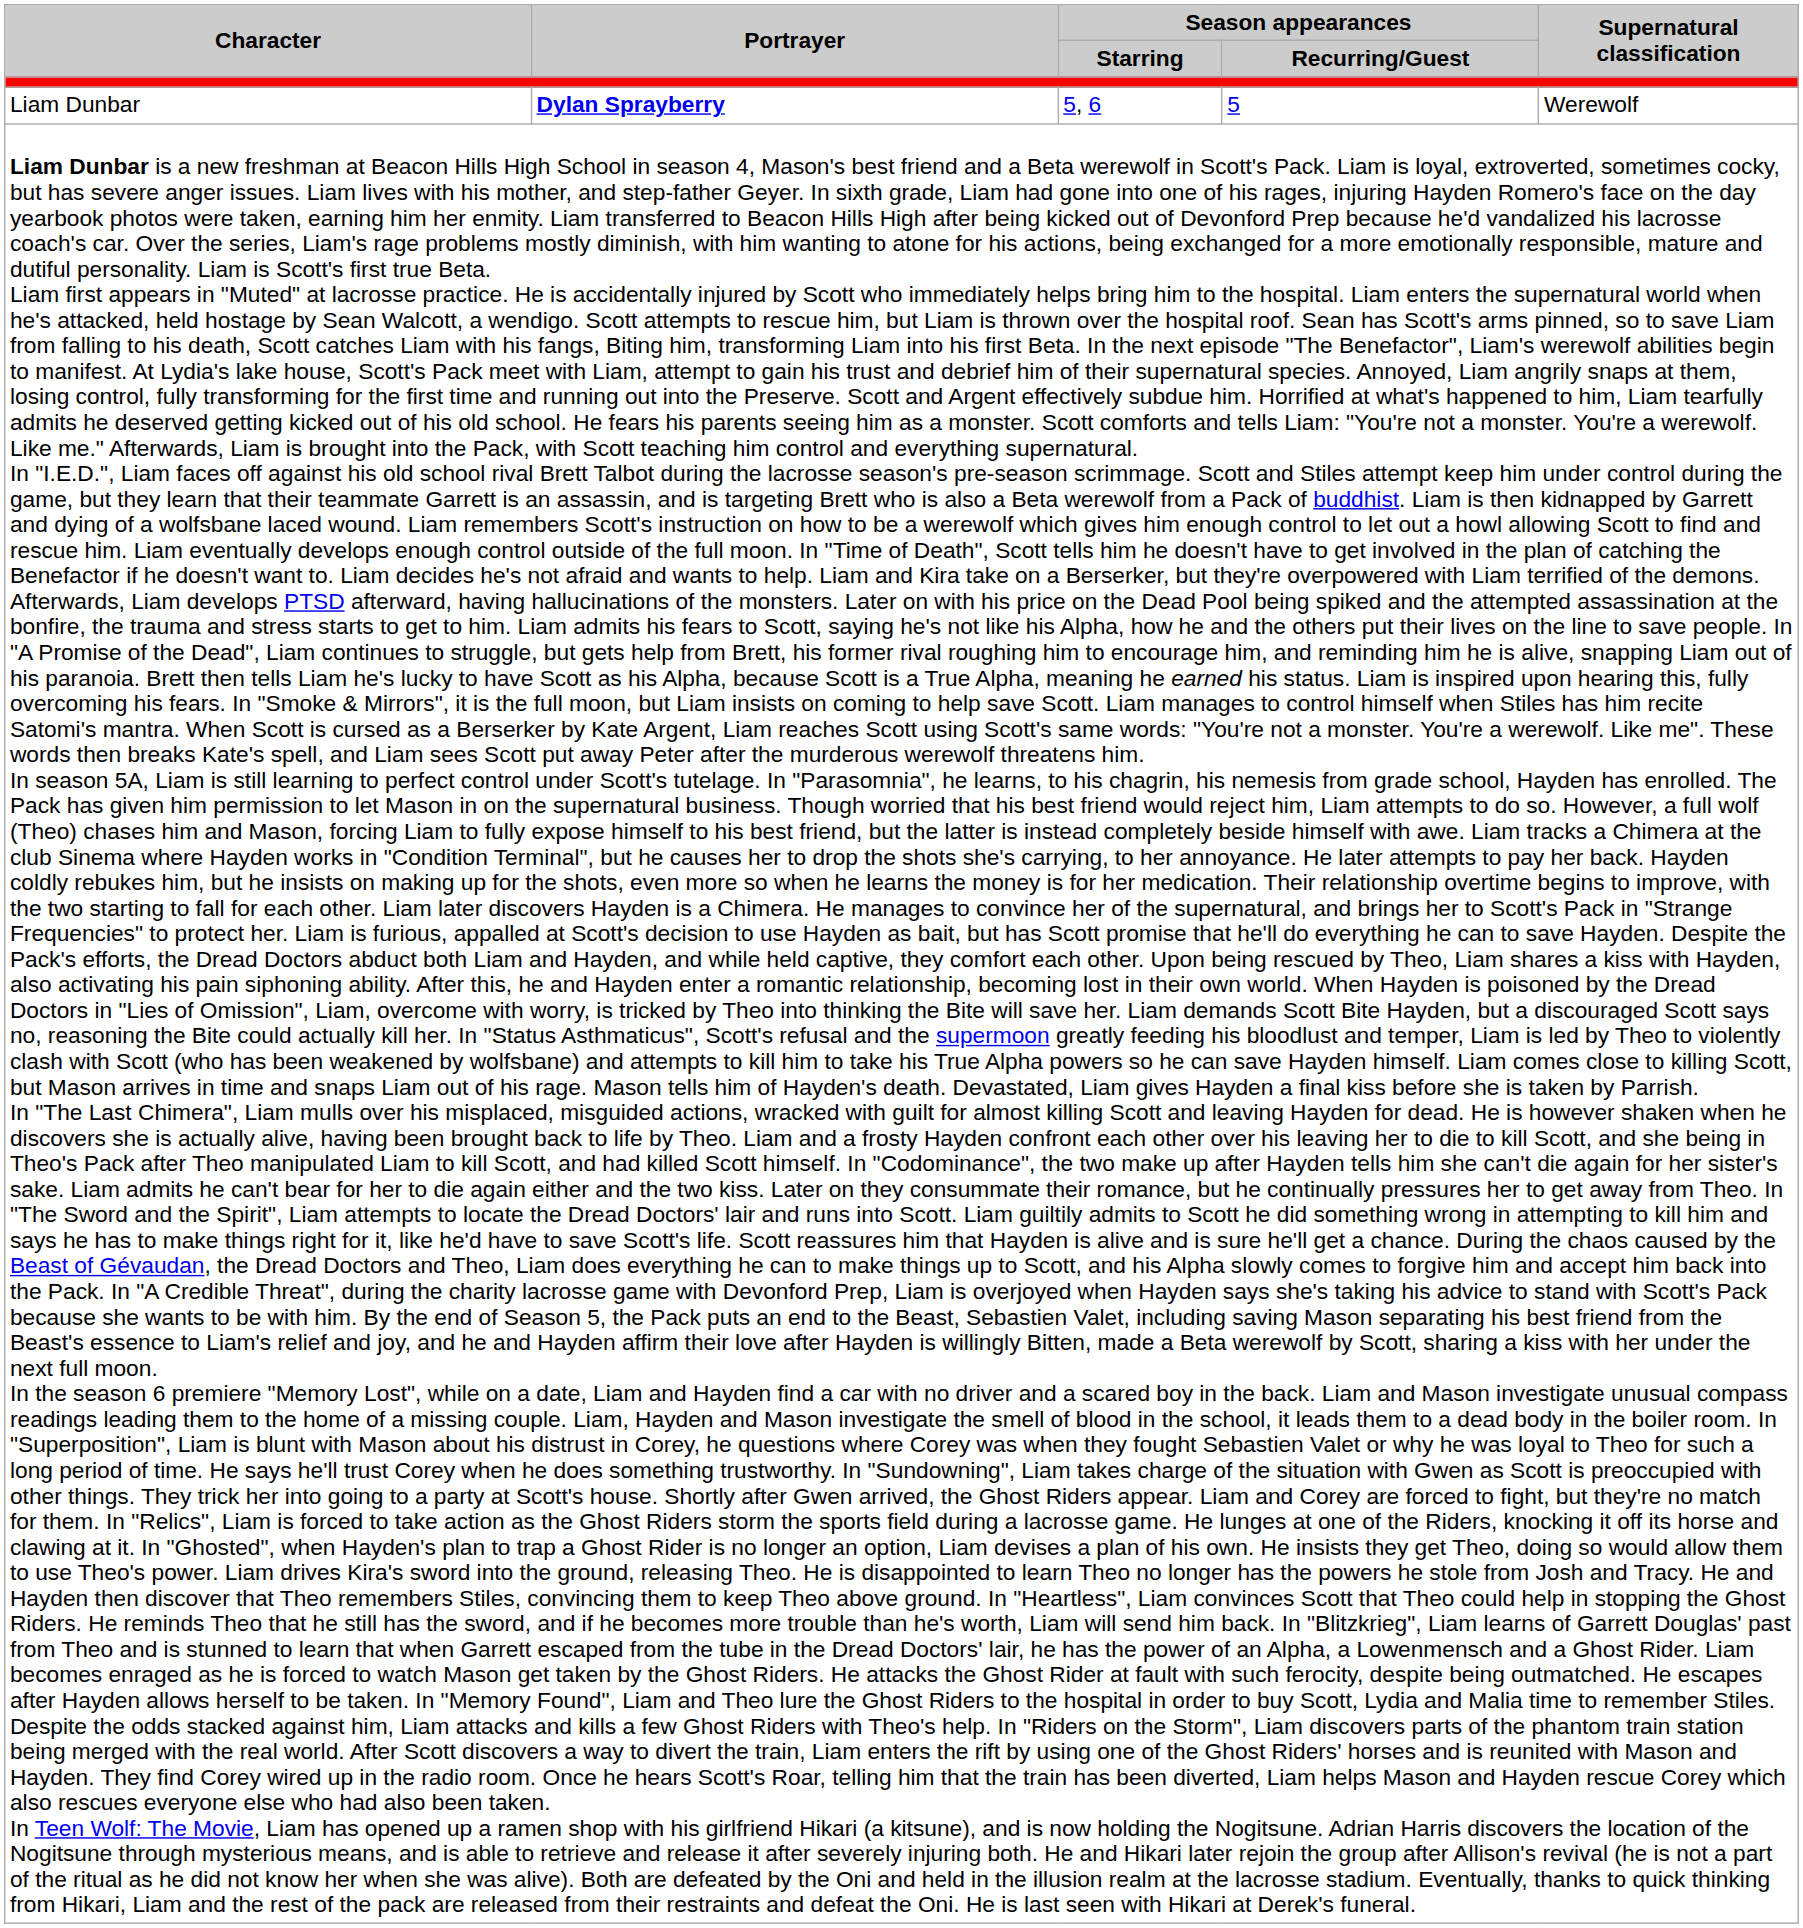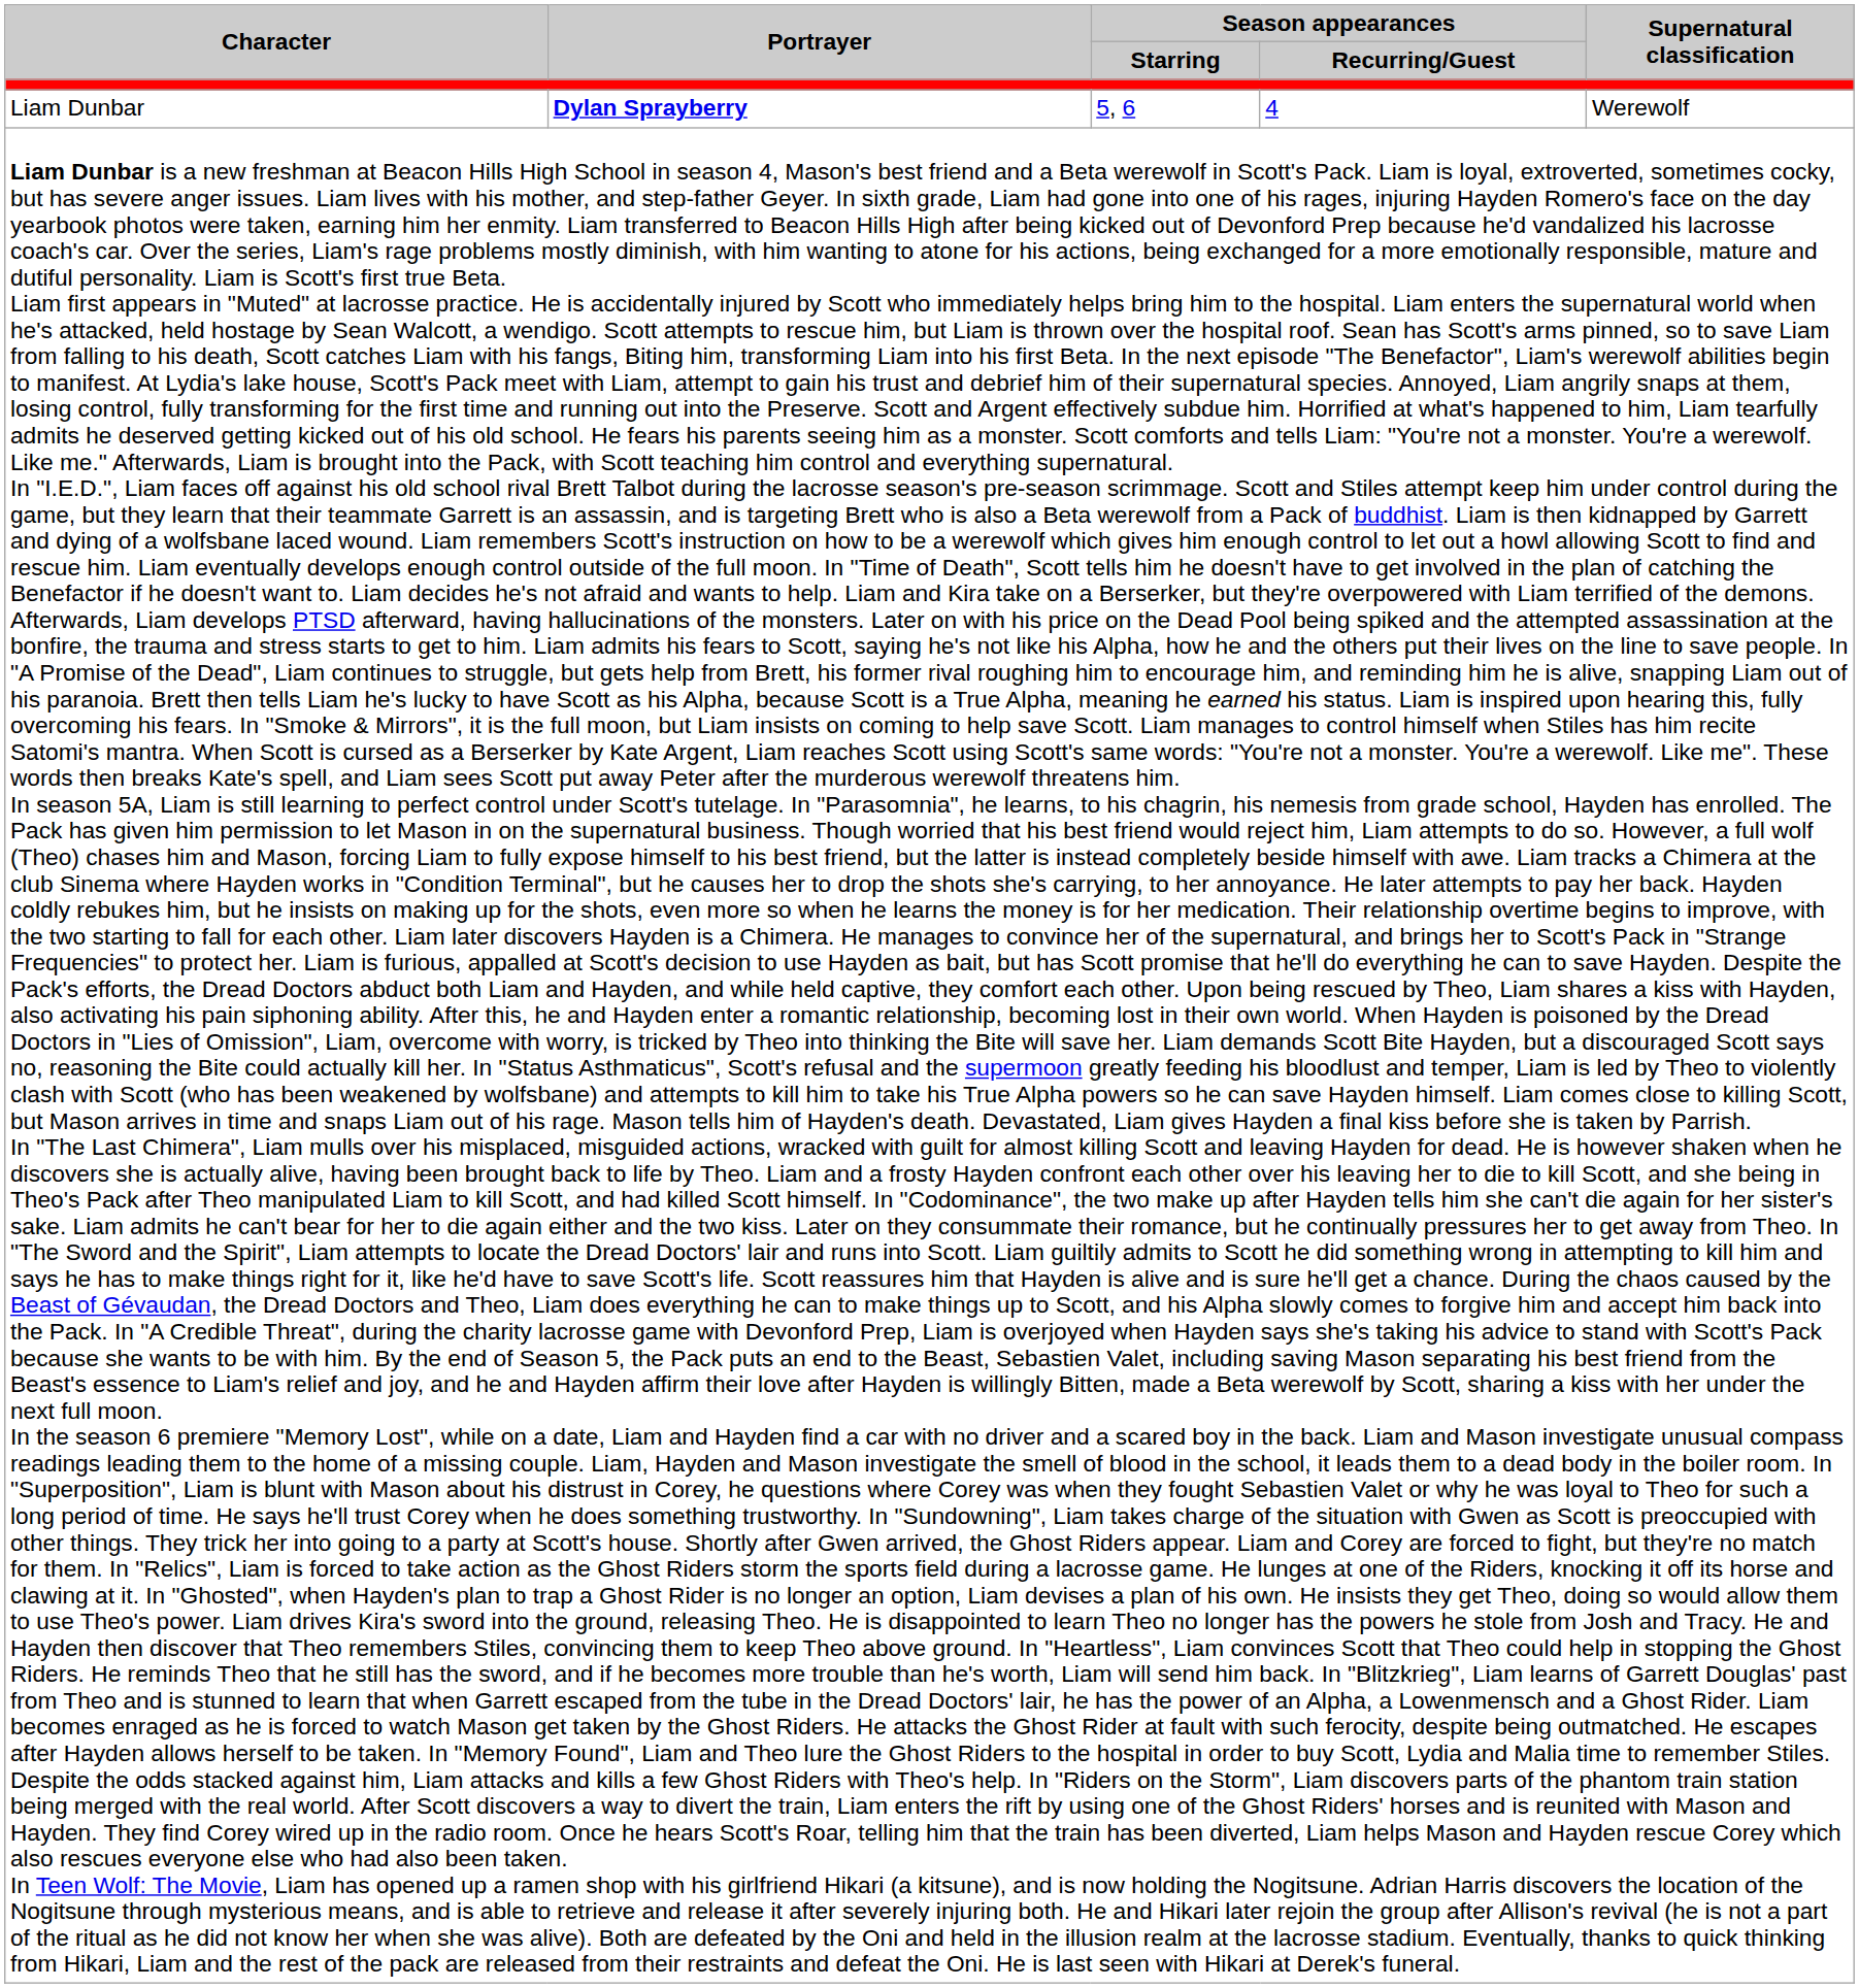 <table class="wikitable sortable" style="width:100%; margin-right:auto; background:#fff;">
 <tr style="color:black">
 <th rowspan="2" style="background:#ccc; width:16%;">Character</th>
 <th rowspan="2" style="background:#ccc; width:16%;">Portrayer</th>
 <th colspan="2" style="background:#ccc; width:13%;">Season appearances</th>
 <th rowspan="2" style="background:#ccc; width:7%;">Supernatural classification</th>
 </tr>
 <tr>
 <th style="background:#ccc;">Starring</th>
 <th style="background:#ccc;">Recurring/Guest</th>
 </tr>
 <tr>
 <td colspan="5" style="background:red;"></td>
 </tr>
 <tr>
 <td id="Liam">Liam Dunbar</td>
 <td><strong><a href='#'>Dylan Sprayberry</a></strong></td>
 <td><a href='#'>5</a>, <a href='#'>6</a></td>
-<td><a href='#'>5</a></td>
+<td><a href='#'>4</a></td>
 <td>Werewolf</td>
 </tr>
 <tr>
 <td colspan=5><br><strong>Liam Dunbar</strong> is a new freshman at Beacon Hills High School in season 4, Mason's best friend and a Beta werewolf in Scott's Pack. Liam is loyal, extroverted, sometimes cocky, but has severe anger issues. Liam lives with his mother, and step-father Geyer. In sixth grade, Liam had gone into one of his rages, injuring Hayden Romero's face on the day yearbook photos were taken, earning him her enmity. Liam transferred to Beacon Hills High after being kicked out of Devonford Prep because he'd vandalized his lacrosse coach's car. Over the series, Liam's rage problems mostly diminish, with him wanting to atone for his actions, being exchanged for a more emotionally responsible, mature and dutiful personality. Liam is Scott's first true Beta.<br>Liam first appears in "Muted" at lacrosse practice. He is accidentally injured by Scott who immediately helps bring him to the hospital. Liam enters the supernatural world when he's attacked, held hostage by Sean Walcott, a wendigo. Scott attempts to rescue him, but Liam is thrown over the hospital roof. Sean has Scott's arms pinned, so to save Liam from falling to his death, Scott catches Liam with his fangs, Biting him, transforming Liam into his first Beta. In the next episode "The Benefactor", Liam's werewolf abilities begin to manifest. At Lydia's lake house, Scott's Pack meet with Liam, attempt to gain his trust and debrief him of their supernatural species. Annoyed, Liam angrily snaps at them, losing control, fully transforming for the first time and running out into the Preserve. Scott and Argent effectively subdue him. Horrified at what's happened to him, Liam tearfully admits he deserved getting kicked out of his old school. He fears his parents seeing him as a monster. Scott comforts and tells Liam: "You're not a monster. You're a werewolf. Like me." Afterwards, Liam is brought into the Pack, with Scott teaching him control and everything supernatural.<br>In "I.E.D.", Liam faces off against his old school rival Brett Talbot during the lacrosse season's pre-season scrimmage. Scott and Stiles attempt keep him under control during the game, but they learn that their teammate Garrett is an assassin, and is targeting Brett who is also a Beta werewolf from a Pack of <a href='#'>buddhist</a>. Liam is then kidnapped by Garrett and dying of a wolfsbane laced wound. Liam remembers Scott's instruction on how to be a werewolf which gives him enough control to let out a howl allowing Scott to find and rescue him. Liam eventually develops enough control outside of the full moon. In "Time of Death", Scott tells him he doesn't have to get involved in the plan of catching the Benefactor if he doesn't want to. Liam decides he's not afraid and wants to help. Liam and Kira take on a Berserker, but they're overpowered with Liam terrified of the demons. Afterwards, Liam develops <a href='#'>PTSD</a> afterward, having hallucinations of the monsters. Later on with his price on the Dead Pool being spiked and the attempted assassination at the bonfire, the trauma and stress starts to get to him. Liam admits his fears to Scott, saying he's not like his Alpha, how he and the others put their lives on the line to save people. In "A Promise of the Dead", Liam continues to struggle, but gets help from Brett, his former rival roughing him to encourage him, and reminding him he is alive, snapping Liam out of his paranoia. Brett then tells Liam he's lucky to have Scott as his Alpha, because Scott is a True Alpha, meaning he <em>earned</em> his status. Liam is inspired upon hearing this, fully overcoming his fears. In "Smoke & Mirrors", it is the full moon, but Liam insists on coming to help save Scott. Liam manages to control himself when Stiles has him recite Satomi's mantra. When Scott is cursed as a Berserker by Kate Argent, Liam reaches Scott using Scott's same words: "You're not a monster. You're a werewolf. Like me". These words then breaks Kate's spell, and Liam sees Scott put away Peter after the murderous werewolf threatens him.<br>In season 5A, Liam is still learning to perfect control under Scott's tutelage. In "Parasomnia", he learns, to his chagrin, his nemesis from grade school, Hayden has enrolled. The Pack has given him permission to let Mason in on the supernatural business. Though worried that his best friend would reject him, Liam attempts to do so. However, a full wolf (Theo) chases him and Mason, forcing Liam to fully expose himself to his best friend, but the latter is instead completely beside himself with awe. Liam tracks a Chimera at the club Sinema where Hayden works in "Condition Terminal", but he causes her to drop the shots she's carrying, to her annoyance. He later attempts to pay her back. Hayden coldly rebukes him, but he insists on making up for the shots, even more so when he learns the money is for her medication. Their relationship overtime begins to improve, with the two starting to fall for each other. Liam later discovers Hayden is a Chimera. He manages to convince her of the supernatural, and brings her to Scott's Pack in "Strange Frequencies" to protect her. Liam is furious, appalled at Scott's decision to use Hayden as bait, but has Scott promise that he'll do everything he can to save Hayden. Despite the Pack's efforts, the Dread Doctors abduct both Liam and Hayden, and while held captive, they comfort each other. Upon being rescued by Theo, Liam shares a kiss with Hayden, also activating his pain siphoning ability. After this, he and Hayden enter a romantic relationship, becoming lost in their own world. When Hayden is poisoned by the Dread Doctors in "Lies of Omission", Liam, overcome with worry, is tricked by Theo into thinking the Bite will save her. Liam demands Scott Bite Hayden, but a discouraged Scott says no, reasoning the Bite could actually kill her. In "Status Asthmaticus", Scott's refusal and the <a href='#'>supermoon</a> greatly feeding his bloodlust and temper, Liam is led by Theo to violently clash with Scott (who has been weakened by wolfsbane) and attempts to kill him to take his True Alpha powers so he can save Hayden himself. Liam comes close to killing Scott, but Mason arrives in time and snaps Liam out of his rage. Mason tells him of Hayden's death. Devastated, Liam gives Hayden a final kiss before she is taken by Parrish.<br>In "The Last Chimera", Liam mulls over his misplaced, misguided actions, wracked with guilt for almost killing Scott and leaving Hayden for dead. He is however shaken when he discovers she is actually alive, having been brought back to life by Theo. Liam and a frosty Hayden confront each other over his leaving her to die to kill Scott, and she being in Theo's Pack after Theo manipulated Liam to kill Scott, and had killed Scott himself. In "Codominance", the two make up after Hayden tells him she can't die again for her sister's sake. Liam admits he can't bear for her to die again either and the two kiss. Later on they consummate their romance, but he continually pressures her to get away from Theo. In "The Sword and the Spirit", Liam attempts to locate the Dread Doctors' lair and runs into Scott. Liam guiltily admits to Scott he did something wrong in attempting to kill him and says he has to make things right for it, like he'd have to save Scott's life. Scott reassures him that Hayden is alive and is sure he'll get a chance. During the chaos caused by the <a href='#'>Beast of Gévaudan</a>, the Dread Doctors and Theo, Liam does everything he can to make things up to Scott, and his Alpha slowly comes to forgive him and accept him back into the Pack. In "A Credible Threat", during the charity lacrosse game with Devonford Prep, Liam is overjoyed when Hayden says she's taking his advice to stand with Scott's Pack because she wants to be with him. By the end of Season 5, the Pack puts an end to the Beast, Sebastien Valet, including saving Mason separating his best friend from the Beast's essence to Liam's relief and joy, and he and Hayden affirm their love after Hayden is willingly Bitten, made a Beta werewolf by Scott, sharing a kiss with her under the next full moon.<br>In the season 6 premiere "Memory Lost", while on a date, Liam and Hayden find a car with no driver and a scared boy in the back. Liam and Mason investigate unusual compass readings leading them to the home of a missing couple. Liam, Hayden and Mason investigate the smell of blood in the school, it leads them to a dead body in the boiler room. In "Superposition", Liam is blunt with Mason about his distrust in Corey, he questions where Corey was when they fought Sebastien Valet or why he was loyal to Theo for such a long period of time. He says he'll trust Corey when he does something trustworthy. In "Sundowning", Liam takes charge of the situation with Gwen as Scott is preoccupied with other things. They trick her into going to a party at Scott's house. Shortly after Gwen arrived, the Ghost Riders appear. Liam and Corey are forced to fight, but they're no match for them. In "Relics", Liam is forced to take action as the Ghost Riders storm the sports field during a lacrosse game. He lunges at one of the Riders, knocking it off its horse and clawing at it. In "Ghosted", when Hayden's plan to trap a Ghost Rider is no longer an option, Liam devises a plan of his own. He insists they get Theo, doing so would allow them to use Theo's power. Liam drives Kira's sword into the ground, releasing Theo. He is disappointed to learn Theo no longer has the powers he stole from Josh and Tracy. He and Hayden then discover that Theo remembers Stiles, convincing them to keep Theo above ground. In "Heartless", Liam convinces Scott that Theo could help in stopping the Ghost Riders. He reminds Theo that he still has the sword, and if he becomes more trouble than he's worth, Liam will send him back. In "Blitzkrieg", Liam learns of Garrett Douglas' past from Theo and is stunned to learn that when Garrett escaped from the tube in the Dread Doctors' lair, he has the power of an Alpha, a Lowenmensch and a Ghost Rider. Liam becomes enraged as he is forced to watch Mason get taken by the Ghost Riders. He attacks the Ghost Rider at fault with such ferocity, despite being outmatched. He escapes after Hayden allows herself to be taken. In "Memory Found", Liam and Theo lure the Ghost Riders to the hospital in order to buy Scott, Lydia and Malia time to remember Stiles. Despite the odds stacked against him, Liam attacks and kills a few Ghost Riders with Theo's help. In "Riders on the Storm", Liam discovers parts of the phantom train station being merged with the real world. After Scott discovers a way to divert the train, Liam enters the rift by using one of the Ghost Riders' horses and is reunited with Mason and Hayden. They find Corey wired up in the radio room. Once he hears Scott's Roar, telling him that the train has been diverted, Liam helps Mason and Hayden rescue Corey which also rescues everyone else who had also been taken.<br>In <a href='#'>Teen Wolf: The Movie</a>, Liam has opened up a ramen shop with his girlfriend Hikari (a kitsune), and is now holding the Nogitsune. Adrian Harris discovers the location of the Nogitsune through mysterious means, and is able to retrieve and release it after severely injuring both. He and Hikari later rejoin the group after Allison's revival (he is not a part of the ritual as he did not know her when she was alive). Both are defeated by the Oni and held in the illusion realm at the lacrosse stadium. Eventually, thanks to quick thinking from Hikari, Liam and the rest of the pack are released from their restraints and defeat the Oni. He is last seen with Hikari at Derek's funeral.</td>
 </tr>
 </table>
